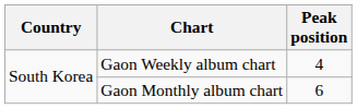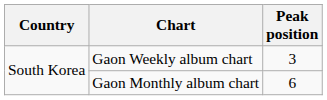 <table class="wikitable">
 <tr>
 <th>Country</th>
 <th>Chart</th>
 <th>Peak<br>position</th>
 </tr>
 <tr>
 <td rowspan="2">South Korea</td>
 <td>Gaon Weekly album chart</td>
-<td align="center">4</td>
+<td align="center">3</td>
 </tr>
 <tr>
 <td>Gaon Monthly album chart</td>
 <td align="center">6</td>
 </tr>
 </table>
